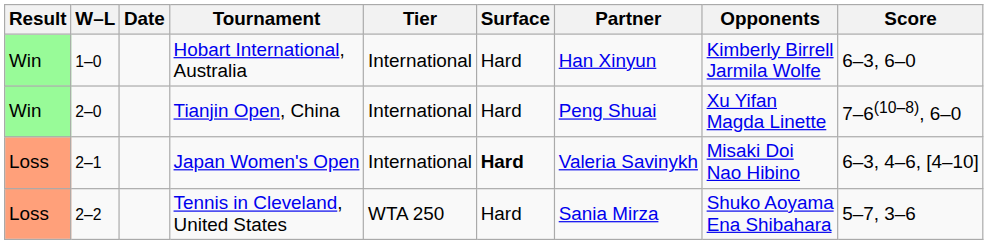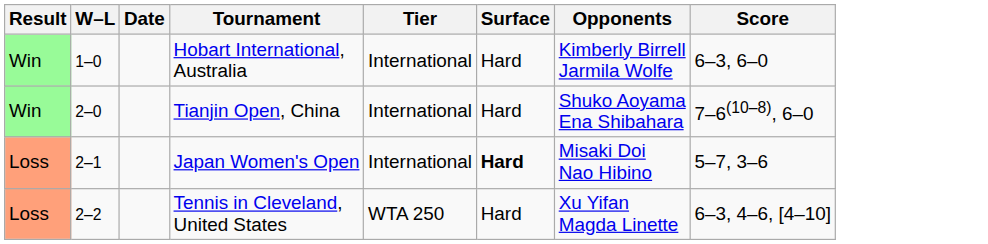 <table class="sortable wikitable">
 <tr>
 <th>Result</th>
 <th class="unsortable">W–L</th>
 <th>Date</th>
 <th>Tournament</th>
 <th>Tier</th>
 <th>Surface</th>
-<th>Partner</th>
 <th>Opponents</th>
 <th class="unsortable">Score</th>
 </tr>
 <tr>
 <td bgcolor="98FB98">Win</td>
 <td><small>1–0</small></td>
 <td><a href='#'></a></td>
 <td><a href='#'>Hobart International</a>, <br>Australia</td>
 <td>International</td>
 <td>Hard</td>
-<td> <a href='#'>Han Xinyun</a></td>
 <td> <a href='#'>Kimberly Birrell</a> <br>  <a href='#'>Jarmila Wolfe</a></td>
 <td>6–3, 6–0</td>
 </tr>
 <tr>
 <td bgcolor="98FB98">Win</td>
 <td><small>2–0</small></td>
 <td><a href='#'></a></td>
 <td><a href='#'>Tianjin Open</a>, China</td>
 <td>International</td>
 <td>Hard</td>
-<td> <a href='#'>Peng Shuai</a></td>
-<td> <a href='#'>Xu Yifan</a> <br>  <a href='#'>Magda Linette</a></td>
+<td> <a href='#'>Shuko Aoyama</a> <br>  <a href='#'>Ena Shibahara</a></td>
 <td>7–6<sup>(10–8)</sup>, 6–0</td>
 </tr>
 <tr>
 <td bgcolor="FFA07A">Loss</td>
 <td><small>2–1</small></td>
 <td><a href='#'></a></td>
 <td><a href='#'>Japan Women's Open</a></td>
 <td>International</td>
 <td><strong>Hard</strong></td>
-<td> <a href='#'>Valeria Savinykh</a></td>
 <td> <a href='#'>Misaki Doi</a> <br>  <a href='#'>Nao Hibino</a></td>
-<td>6–3, 4–6, [4–10]</td>
+<td>5–7, 3–6</td>
 </tr>
 <tr>
 <td bgcolor="FFA07A">Loss</td>
 <td><small>2–2</small></td>
 <td><a href='#'></a></td>
 <td><a href='#'>Tennis in Cleveland</a>, <br>United States</td>
 <td>WTA 250</td>
 <td>Hard</td>
-<td> <a href='#'>Sania Mirza</a></td>
-<td> <a href='#'>Shuko Aoyama</a> <br>  <a href='#'>Ena Shibahara</a></td>
-<td>5–7, 3–6</td>
+<td> <a href='#'>Xu Yifan</a> <br>  <a href='#'>Magda Linette</a></td>
+<td>6–3, 4–6, [4–10]</td>
 </tr>
 </table>
